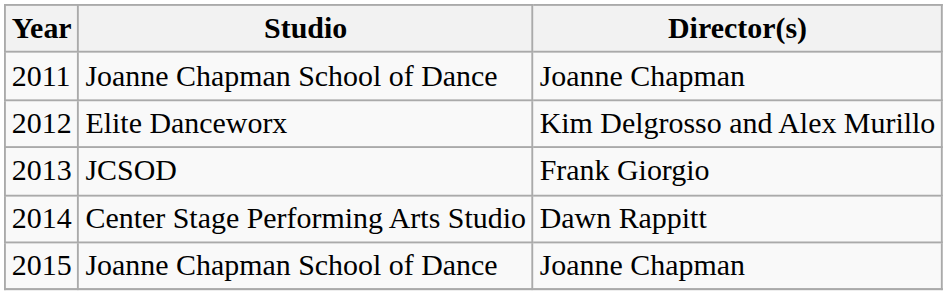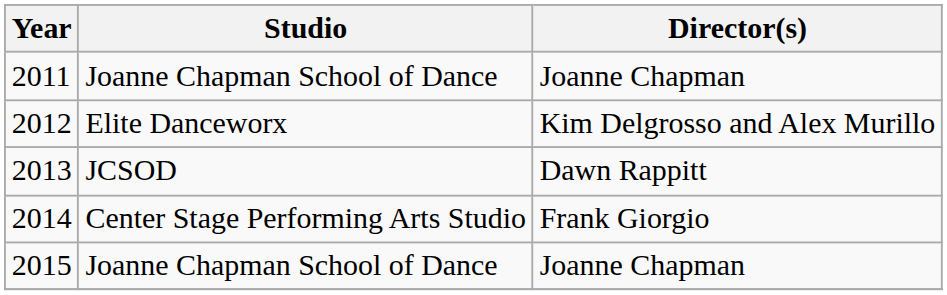 <table class="wikitable">
 <tr>
 <th>Year</th>
 <th>Studio</th>
 <th>Director(s)</th>
 </tr>
 <tr>
 <td>2011</td>
 <td>Joanne Chapman School of Dance</td>
 <td>Joanne Chapman</td>
 </tr>
 <tr>
 <td>2012</td>
 <td>Elite Danceworx</td>
 <td>Kim Delgrosso and Alex Murillo</td>
 </tr>
 <tr>
 <td>2013</td>
 <td>JCSOD</td>
-<td>Frank Giorgio</td>
+<td>Dawn Rappitt</td>
 </tr>
 <tr>
 <td>2014</td>
 <td>Center Stage Performing Arts Studio</td>
-<td>Dawn Rappitt</td>
+<td>Frank Giorgio</td>
 </tr>
 <tr>
 <td>2015</td>
 <td>Joanne Chapman School of Dance</td>
 <td>Joanne Chapman</td>
 </tr>
 <tr>
 </tr>
 </table>
